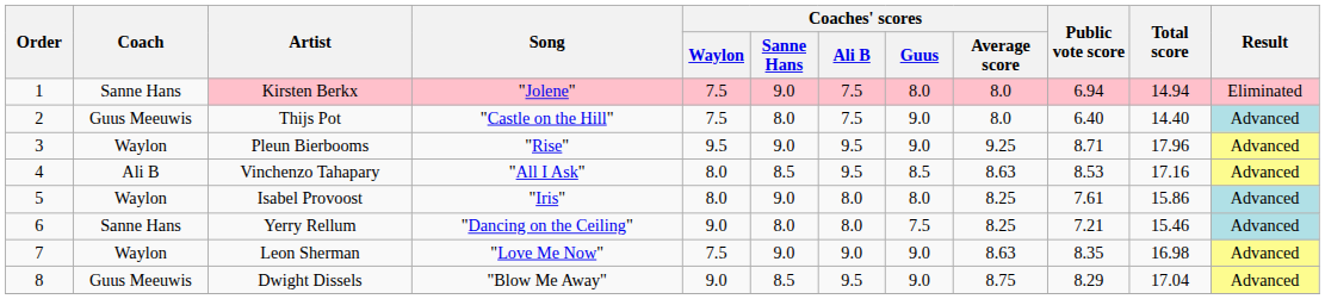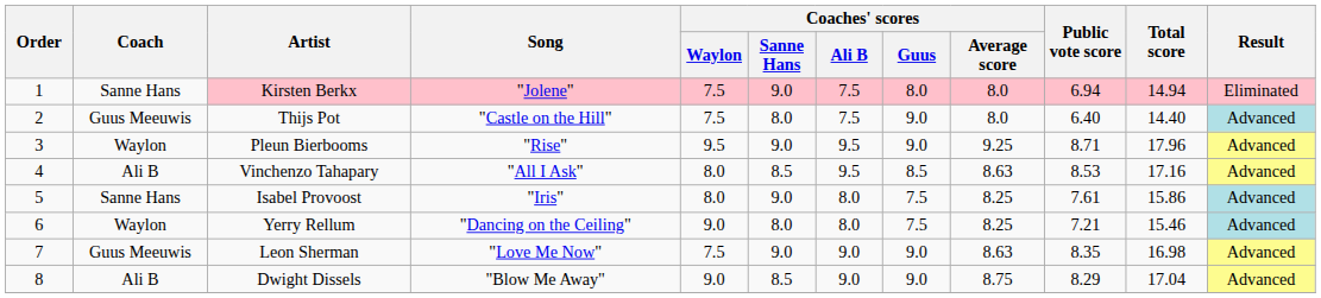 <table class="wikitable" style="text-align:center; width:98%;">
 <tr>
 <th scope="col" rowspan="2" style="width:05%;">Order</th>
 <th scope="col" rowspan="2" style="width:10%;">Coach</th>
 <th scope="col" rowspan="2" style="width:15%;">Artist</th>
 <th scope="col" rowspan="2" style="width:20%;">Song</th>
 <th scope="col" colspan="5" style="width:20%;">Coaches' scores</th>
 <th scope="col" rowspan="2" style="width:6%;">Public vote score</th>
 <th scope="col" rowspan="2" style="width:6%;">Total score</th>
 <th scope="col" rowspan="2" style="width:8%;">Result</th>
 </tr>
 <tr>
 <th style="width:5%;"><a href='#'>Waylon</a></th>
 <th style="width:5%;"><a href='#'>Sanne Hans</a></th>
 <th nowrap style="width:5%;"><a href='#'>Ali B</a></th>
 <th style="width:5%;"><a href='#'>Guus</a></th>
 <th style="width:7%;">Average score</th>
 </tr>
 <tr>
 <td>1</td>
 <td>Sanne Hans</td>
 <td style="background:pink;">Kirsten Berkx</td>
 <td style="background:pink;">"<a href='#'>Jolene</a>"</td>
 <td style="background:pink;">7.5</td>
 <td style="background:pink;">9.0</td>
 <td style="background:pink;">7.5</td>
 <td style="background:pink;">8.0</td>
 <td style="background:pink;">8.0</td>
 <td style="background:pink;">6.94</td>
 <td style="background:pink;">14.94</td>
 <td style="background:pink;">Eliminated</td>
 </tr>
 <tr>
 <td>2</td>
 <td>Guus Meeuwis</td>
 <td>Thijs Pot</td>
 <td>"<a href='#'>Castle on the Hill</a>"</td>
 <td>7.5</td>
 <td>8.0</td>
 <td>7.5</td>
 <td>9.0</td>
 <td>8.0</td>
 <td>6.40</td>
 <td>14.40</td>
 <td style="background:#B0E0E6">Advanced</td>
 </tr>
 <tr>
 <td>3</td>
 <td>Waylon</td>
 <td>Pleun Bierbooms</td>
 <td>"<a href='#'>Rise</a>"</td>
 <td>9.5</td>
 <td>9.0</td>
 <td>9.5</td>
 <td>9.0</td>
 <td>9.25</td>
 <td>8.71</td>
 <td>17.96</td>
 <td style="background:#fdfc8f;">Advanced</td>
 </tr>
 <tr>
 <td>4</td>
 <td>Ali B</td>
 <td>Vinchenzo Tahapary</td>
 <td>"<a href='#'>All I Ask</a>"</td>
 <td>8.0</td>
 <td>8.5</td>
 <td>9.5</td>
 <td>8.5</td>
 <td>8.63</td>
 <td>8.53</td>
 <td>17.16</td>
 <td style="background:#fdfc8f;">Advanced</td>
 </tr>
 <tr>
 <td>5</td>
-<td>Waylon</td>
+<td>Sanne Hans</td>
 <td>Isabel Provoost</td>
 <td>"<a href='#'>Iris</a>"</td>
 <td>8.0</td>
 <td>9.0</td>
 <td>8.0</td>
-<td>8.0</td>
+<td>7.5</td>
 <td>8.25</td>
 <td>7.61</td>
 <td>15.86</td>
 <td style="background:#B0E0E6">Advanced</td>
 </tr>
 <tr>
 <td>6</td>
-<td>Sanne Hans</td>
+<td>Waylon</td>
 <td>Yerry Rellum</td>
 <td>"<a href='#'>Dancing on the Ceiling</a>"</td>
 <td>9.0</td>
 <td>8.0</td>
 <td>8.0</td>
 <td>7.5</td>
 <td>8.25</td>
 <td>7.21</td>
 <td>15.46</td>
 <td style="background:#B0E0E6">Advanced</td>
 </tr>
 <tr>
 <td>7</td>
-<td>Waylon</td>
+<td>Guus Meeuwis</td>
 <td>Leon Sherman</td>
 <td>"<a href='#'>Love Me Now</a>"</td>
 <td>7.5</td>
 <td>9.0</td>
 <td>9.0</td>
 <td>9.0</td>
 <td>8.63</td>
 <td>8.35</td>
 <td>16.98</td>
 <td style="background:#fdfc8f;">Advanced</td>
 </tr>
 <tr>
 <td>8</td>
-<td>Guus Meeuwis</td>
+<td>Ali B</td>
 <td>Dwight Dissels</td>
 <td>"Blow Me Away"</td>
 <td>9.0</td>
 <td>8.5</td>
-<td>9.5</td>
+<td>9.0</td>
 <td>9.0</td>
 <td>8.75</td>
 <td>8.29</td>
 <td>17.04</td>
 <td style="background:#fdfc8f;">Advanced</td>
 </tr>
 <tr>
 </tr>
 </table>
